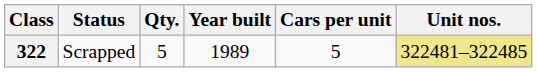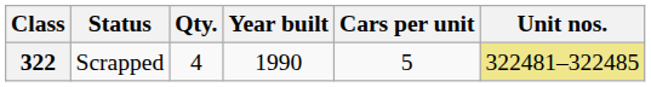 <table class="wikitable">
 <tr>
 <th>Class</th>
 <th>Status</th>
 <th>Qty.</th>
 <th>Year built</th>
 <th>Cars per unit</th>
 <th>Unit nos.</th>
 </tr>
 <tr>
 <th align=center>322</th>
 <td>Scrapped</td>
-<td align=center>5</td>
-<td align=center>1989</td>
+<td align=center>4</td>
+<td align=center>1990</td>
 <td align=center>5</td>
 <td style="background: khaki;">322481–322485</td>
 </tr>
 </table>
